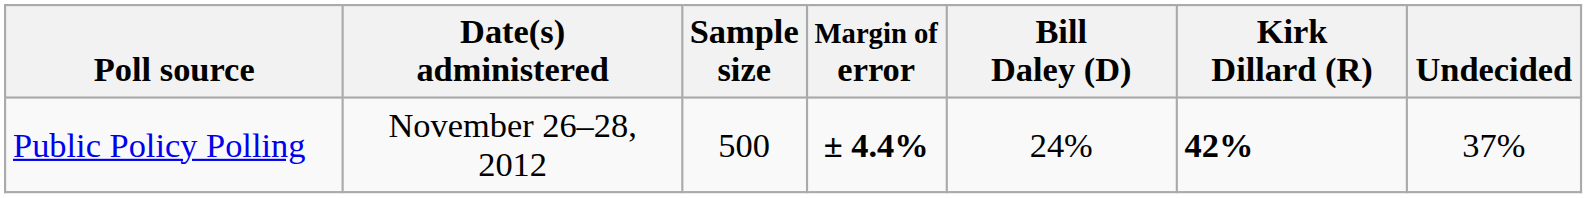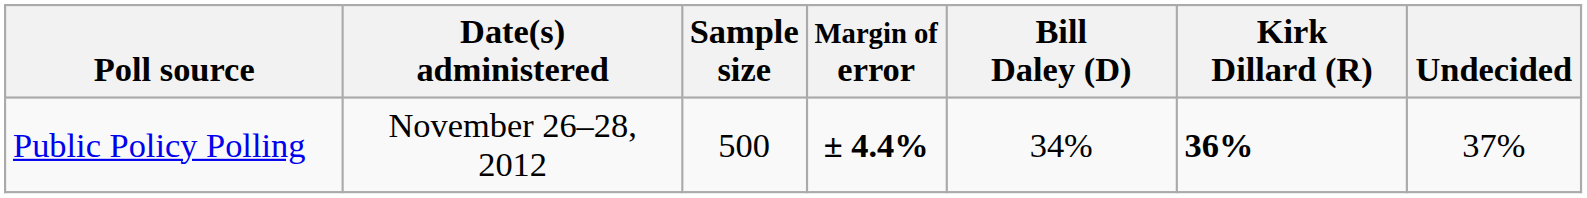 <table class="wikitable">
 <tr valign= bottom>
 <th style="width:150px;">Poll source</th>
 <th style="width:150px;">Date(s)<br>administered</th>
 <th class=small>Sample<br>size</th>
 <th><small>Margin of</small><br>error</th>
 <th style="width:100px;">Bill<br>Daley (D)</th>
 <th style="width:100px;">Kirk<br>Dillard (R)</th>
 <th style="width:40px;">Undecided</th>
 </tr>
 <tr>
 <td><a href='#'>Public Policy Polling</a></td>
 <td align=center>November 26–28, 2012</td>
 <td align=center>500</td>
 <td align=center><strong>± 4.4%</strong></td>
-<td align=center>24%</td>
-<td><strong>42%</strong></td>
+<td align=center>34%</td>
+<td><strong>36%</strong></td>
 <td align=center>37%</td>
 </tr>
 </table>
